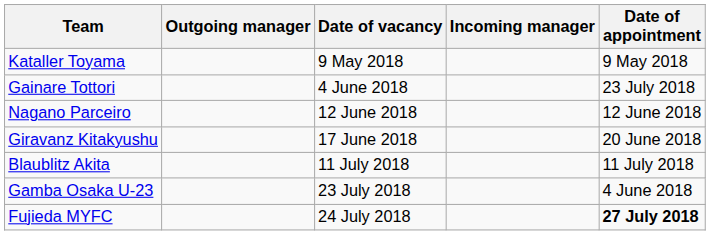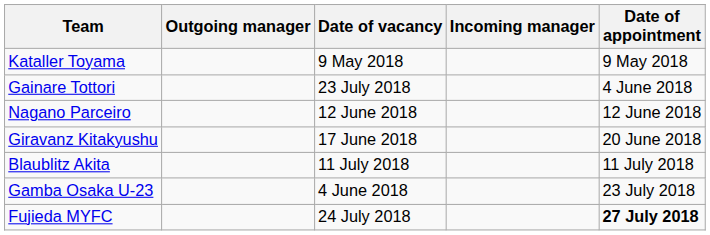 <table class="wikitable sortable">
 <tr>
 <th>Team</th>
 <th>Outgoing manager</th>
 <th>Date of vacancy</th>
 <th>Incoming manager</th>
 <th>Date of<br>appointment</th>
 </tr>
 <tr>
 <td><a href='#'>Kataller Toyama</a></td>
 <td> </td>
 <td>9 May 2018</td>
 <td> </td>
 <td>9 May 2018</td>
 </tr>
 <tr>
 <td><a href='#'>Gainare Tottori</a></td>
 <td> </td>
+<td>23 July 2018</td>
+<td> </td>
 <td>4 June 2018</td>
-<td> </td>
-<td>23 July 2018</td>
 </tr>
 <tr>
 <td><a href='#'>Nagano Parceiro</a></td>
 <td> </td>
 <td>12 June 2018</td>
 <td> </td>
 <td>12 June 2018</td>
 </tr>
 <tr>
 <td><a href='#'>Giravanz Kitakyushu</a></td>
 <td> </td>
 <td>17 June 2018</td>
 <td> </td>
 <td>20 June 2018</td>
 </tr>
 <tr>
 <td><a href='#'>Blaublitz Akita</a></td>
 <td> </td>
 <td>11 July 2018</td>
 <td> </td>
 <td>11 July 2018</td>
 </tr>
 <tr>
 <td><a href='#'>Gamba Osaka U-23</a></td>
 <td> </td>
+<td>4 June 2018</td>
+<td> </td>
 <td>23 July 2018</td>
-<td> </td>
-<td>4 June 2018</td>
 </tr>
 <tr>
 <td><a href='#'>Fujieda MYFC</a></td>
 <td> </td>
 <td>24 July 2018</td>
 <td> </td>
 <td><strong>27 July 2018</strong></td>
 </tr>
 </table>
